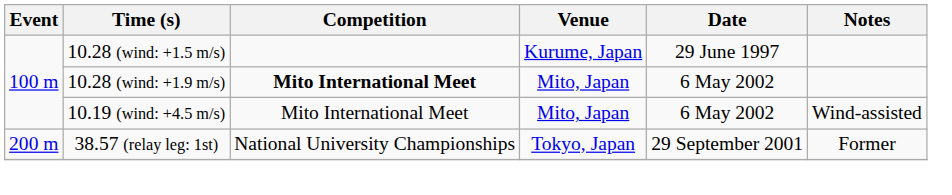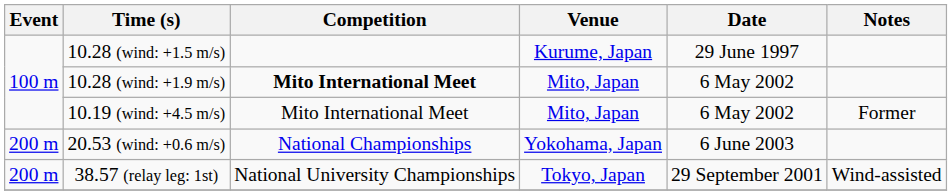 <table class="wikitable" style=text-align:center>
 <tr>
 <th>Event</th>
 <th>Time (s)</th>
 <th>Competition</th>
 <th>Venue</th>
 <th>Date</th>
 <th>Notes</th>
 </tr>
 <tr>
 <td rowspan=3><a href='#'>100&nbsp;m</a></td>
 <td>10.28 <small>(wind: +1.5 m/s)</small></td>
 <td></td>
 <td><a href='#'>Kurume, Japan</a></td>
 <td>29 June 1997</td>
 <td></td>
 </tr>
 <tr>
 <td>10.28 <small>(wind: +1.9 m/s)</small></td>
 <td><strong>Mito International Meet</strong></td>
 <td><a href='#'>Mito, Japan</a></td>
 <td>6 May 2002</td>
 <td></td>
 </tr>
 <tr>
 <td>10.19 <small>(wind: +4.5 m/s)</small></td>
 <td>Mito International Meet</td>
 <td><a href='#'>Mito, Japan</a></td>
 <td>6 May 2002</td>
-<td>Wind-assisted</td>
+<td>Former </td>
+</tr>
+<tr>
+<td><a href='#'>200&nbsp;m</a></td>
+<td>20.53 <small>(wind: +0.6 m/s)</small></td>
+<td><a href='#'>National Championships</a></td>
+<td><a href='#'>Yokohama, Japan</a></td>
+<td>6 June 2003</td>
+<td></td>
 </tr>
 <tr>
 <td><a href='#'>200&nbsp;m</a></td>
 <td>38.57 <small>(relay leg: 1st)</small></td>
 <td>National University Championships</td>
 <td><a href='#'>Tokyo, Japan</a></td>
 <td>29 September 2001</td>
-<td>Former </td>
+<td>Wind-assisted</td>
 </tr>
 <tr>
 </tr>
 </table>
